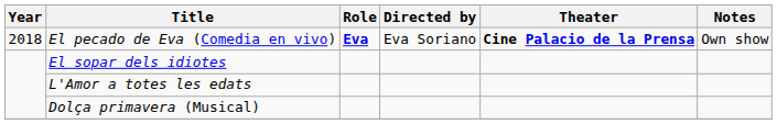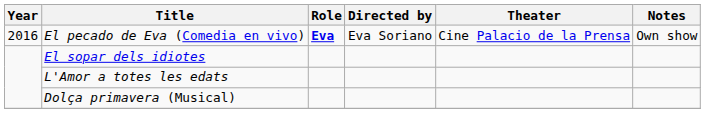 <table class="wikitable">
 <tr>
 <th>Year</th>
 <th>Title</th>
 <th>Role</th>
 <th>Directed by</th>
 <th>Theater</th>
 <th>Notes</th>
 </tr>
 <tr>
-<td>2018</td>
+<td>2016</td>
 <td><em>El pecado de Eva</em> (<a href='#'>Comedia en vivo</a>)</td>
 <td><strong><a href='#'>Eva</a></strong></td>
 <td>Eva Soriano</td>
-<td><strong>Cine <a href='#'>Palacio de la Prensa</a></strong></td>
+<td>Cine <a href='#'>Palacio de la Prensa</a></td>
 <td>Own show</td>
 </tr>
 <tr>
 <td rowspan="3"></td>
 <td><em><a href='#'>El sopar dels idiotes</a></em></td>
 <td></td>
 <td></td>
 <td></td>
 <td></td>
 </tr>
 <tr>
 <td><em>L'Amor a totes les edats</em></td>
 <td></td>
 <td></td>
 <td></td>
 <td></td>
 </tr>
 <tr>
 <td><em>Dolça primavera</em> (Musical)</td>
 <td></td>
 <td></td>
 <td></td>
 <td></td>
 </tr>
 <tr>
 </tr>
 </table>
